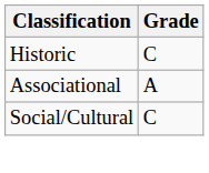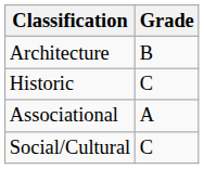 <table class="wikitable">
 <tr>
 <th>Classification</th>
 <th>Grade</th>
+</tr>
+<tr>
+<td>Architecture</td>
+<td>B</td>
 </tr>
 <tr>
 <td>Historic</td>
 <td>C</td>
 </tr>
 <tr>
 <td>Associational</td>
 <td>A</td>
 </tr>
 <tr>
 <td>Social/Cultural</td>
 <td>C</td>
 </tr>
 </table>
